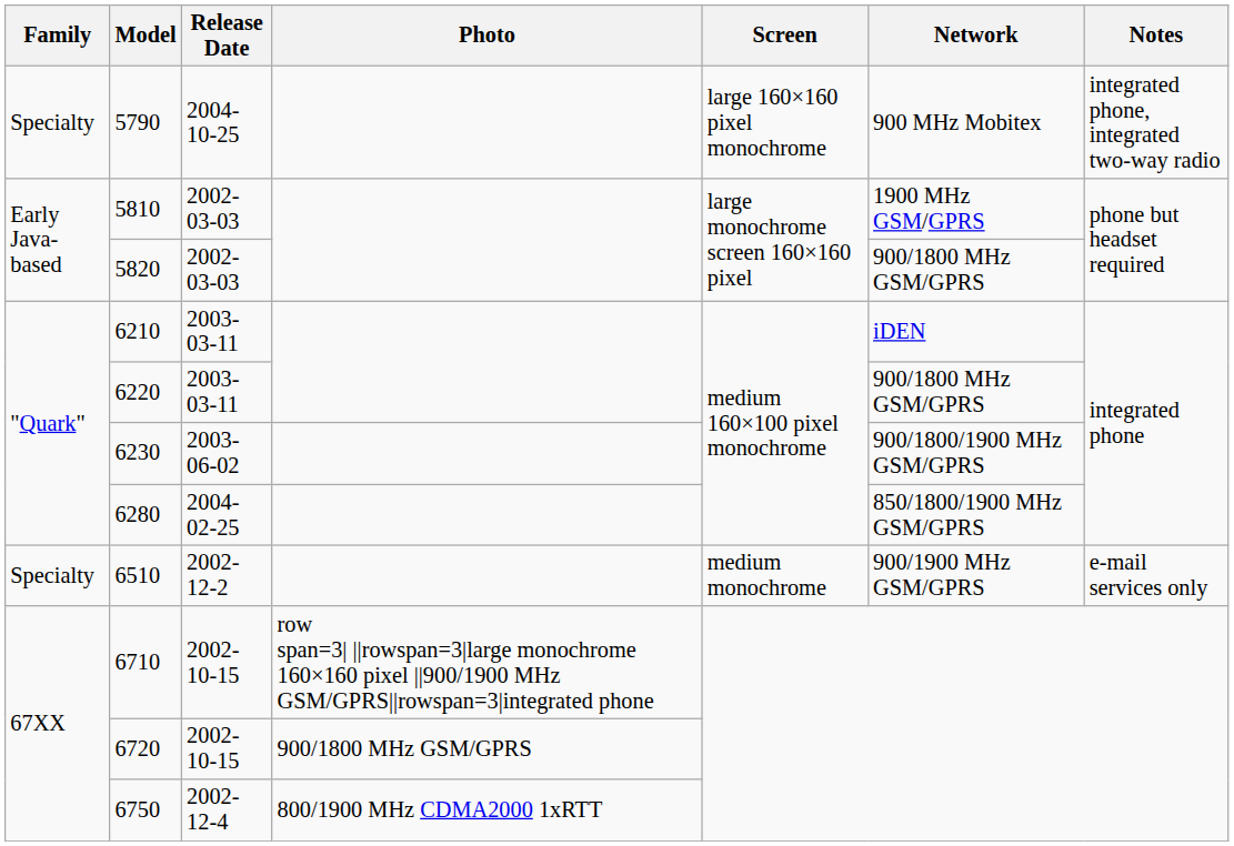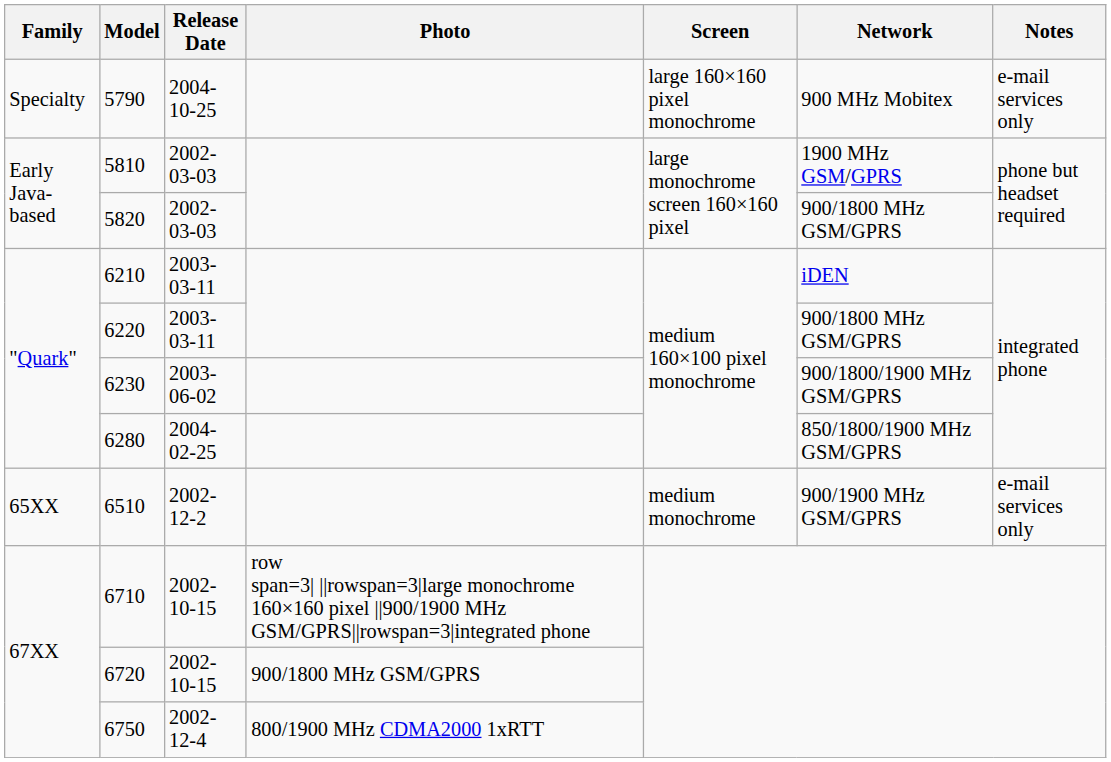 <table class="wikitable sortable">
 <tr>
 <th>Family</th>
 <th>Model</th>
 <th>Release Date</th>
 <th>Photo</th>
 <th>Screen</th>
 <th>Network</th>
 <th>Notes</th>
 </tr>
 <tr>
 <td rowspan=1>Specialty</td>
 <td>5790</td>
 <td>2004-10-25</td>
 <td></td>
 <td>large 160×160 pixel monochrome</td>
 <td>900 MHz Mobitex</td>
-<td>integrated phone, integrated two-way radio</td>
+<td>e-mail services only</td>
 </tr>
 <tr>
 <td rowspan=2>Early Java-based</td>
 <td>5810</td>
 <td>2002-03-03</td>
 <td rowspan="2"></td>
 <td rowspan=2>large monochrome screen  160×160 pixel</td>
 <td>1900 MHz <a href='#'>GSM</a>/<a href='#'>GPRS</a></td>
 <td rowspan=2>phone but headset required</td>
 </tr>
 <tr>
 <td>5820</td>
 <td>2002-03-03</td>
 <td>900/1800 MHz GSM/GPRS</td>
 </tr>
 <tr>
 <td rowspan=4>"<a href='#'>Quark</a>"</td>
 <td>6210</td>
 <td>2003-03-11</td>
 <td rowspan="2"></td>
 <td rowspan=4>medium 160×100 pixel monochrome</td>
 <td><a href='#'>iDEN</a></td>
 <td rowspan=4>integrated phone</td>
 </tr>
 <tr>
 <td>6220</td>
 <td>2003-03-11</td>
 <td>900/1800 MHz GSM/GPRS</td>
 </tr>
 <tr>
 <td>6230</td>
 <td>2003-06-02</td>
 <td></td>
 <td>900/1800/1900 MHz GSM/GPRS</td>
 </tr>
 <tr>
 <td>6280</td>
 <td>2004-02-25</td>
 <td></td>
 <td>850/1800/1900 MHz GSM/GPRS</td>
 </tr>
 <tr>
-<td rowspan=1>Specialty</td>
+<td>65XX</td>
 <td>6510</td>
 <td>2002-12-2</td>
 <td></td>
 <td>medium monochrome</td>
 <td>900/1900 MHz GSM/GPRS</td>
 <td>e-mail services only</td>
 </tr>
 <tr>
 <td rowspan=3>67XX</td>
 <td>6710</td>
 <td>2002-10-15</td>
 <td>row<br>span=3| ||rowspan=3|large monochrome 160×160 pixel ||900/1900 MHz GSM/GPRS||rowspan=3|integrated phone</td>
 </tr>
 <tr>
 <td>6720</td>
 <td>2002-10-15</td>
 <td>900/1800 MHz GSM/GPRS</td>
 </tr>
 <tr>
 <td>6750</td>
 <td>2002-12-4</td>
 <td>800/1900 MHz <a href='#'>CDMA2000</a> 1xRTT</td>
 </tr>
 </table>
